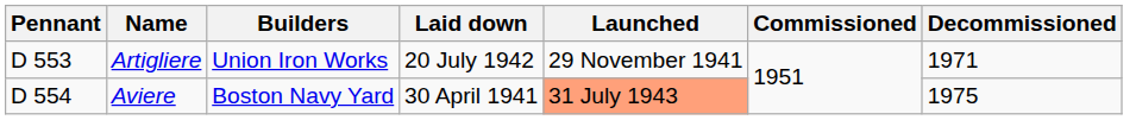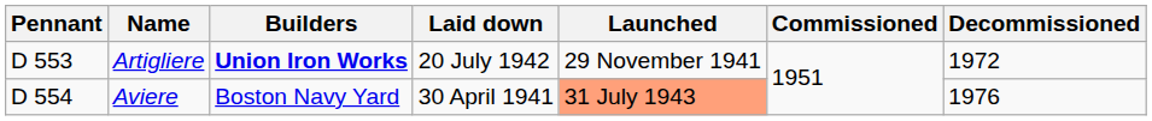 <table class="wikitable">
 <tr>
 <th>Pennant</th>
 <th>Name</th>
 <th>Builders</th>
 <th>Laid down</th>
 <th>Launched</th>
 <th>Commissioned</th>
 <th>Decommissioned</th>
 </tr>
 <tr>
 <td>D 553</td>
 <td><em><a href='#'>Artigliere</a></em></td>
-<td><a href='#'>Union Iron Works</a></td>
+<td><strong><a href='#'>Union Iron Works</a></strong></td>
 <td>20 July 1942</td>
 <td>29 November 1941</td>
 <td rowspan="2">1951</td>
-<td>1971</td>
+<td>1972</td>
 </tr>
 <tr>
 <td>D 554</td>
 <td><em><a href='#'>Aviere</a></em></td>
 <td><a href='#'>Boston Navy Yard</a></td>
 <td>30 April 1941</td>
 <td style="background: lightsalmon;">31 July 1943</td>
-<td>1975</td>
+<td>1976</td>
 </tr>
 </table>
